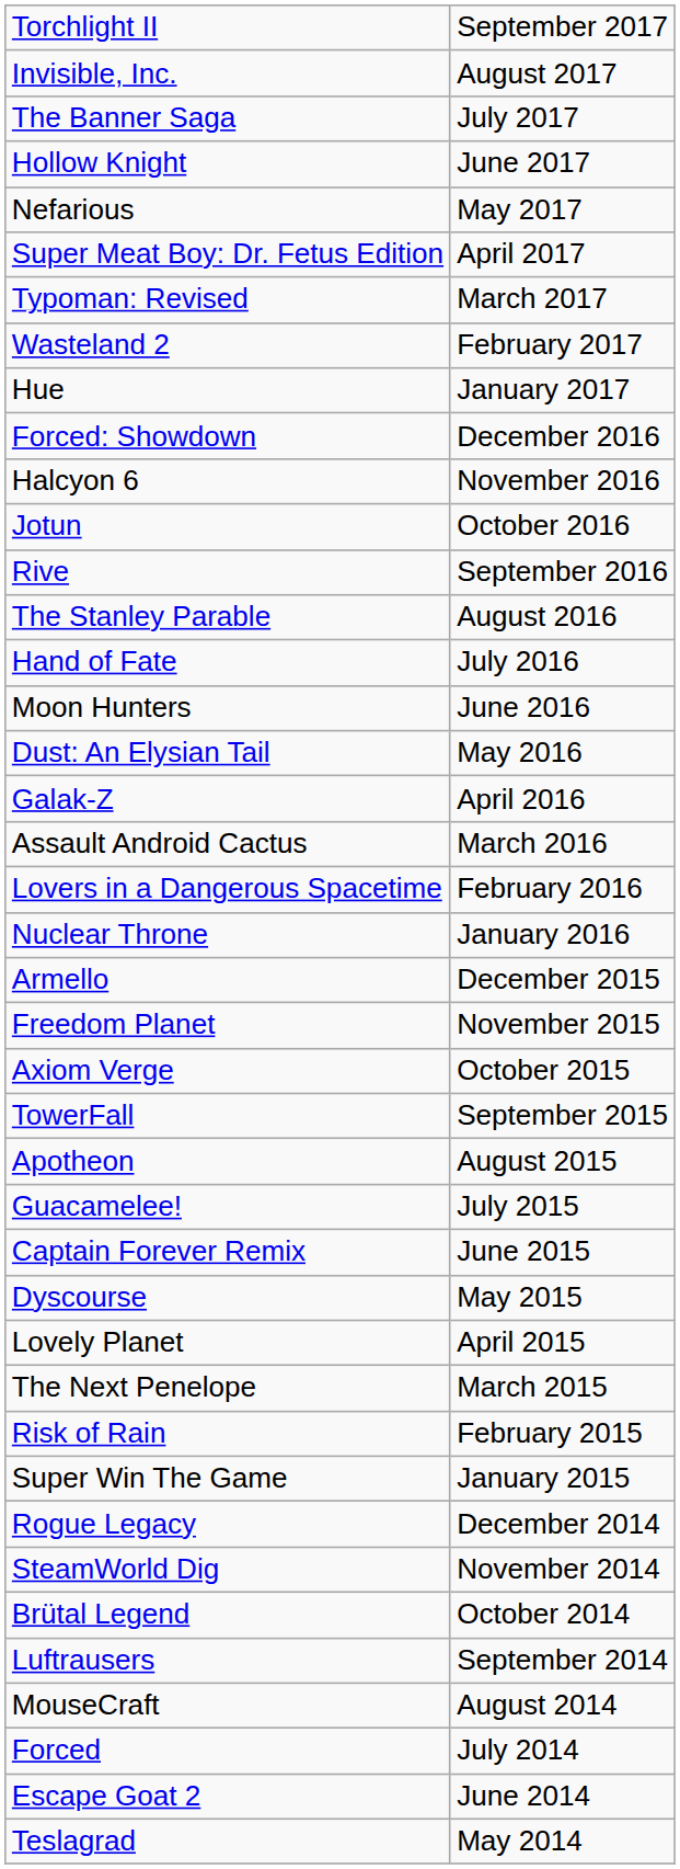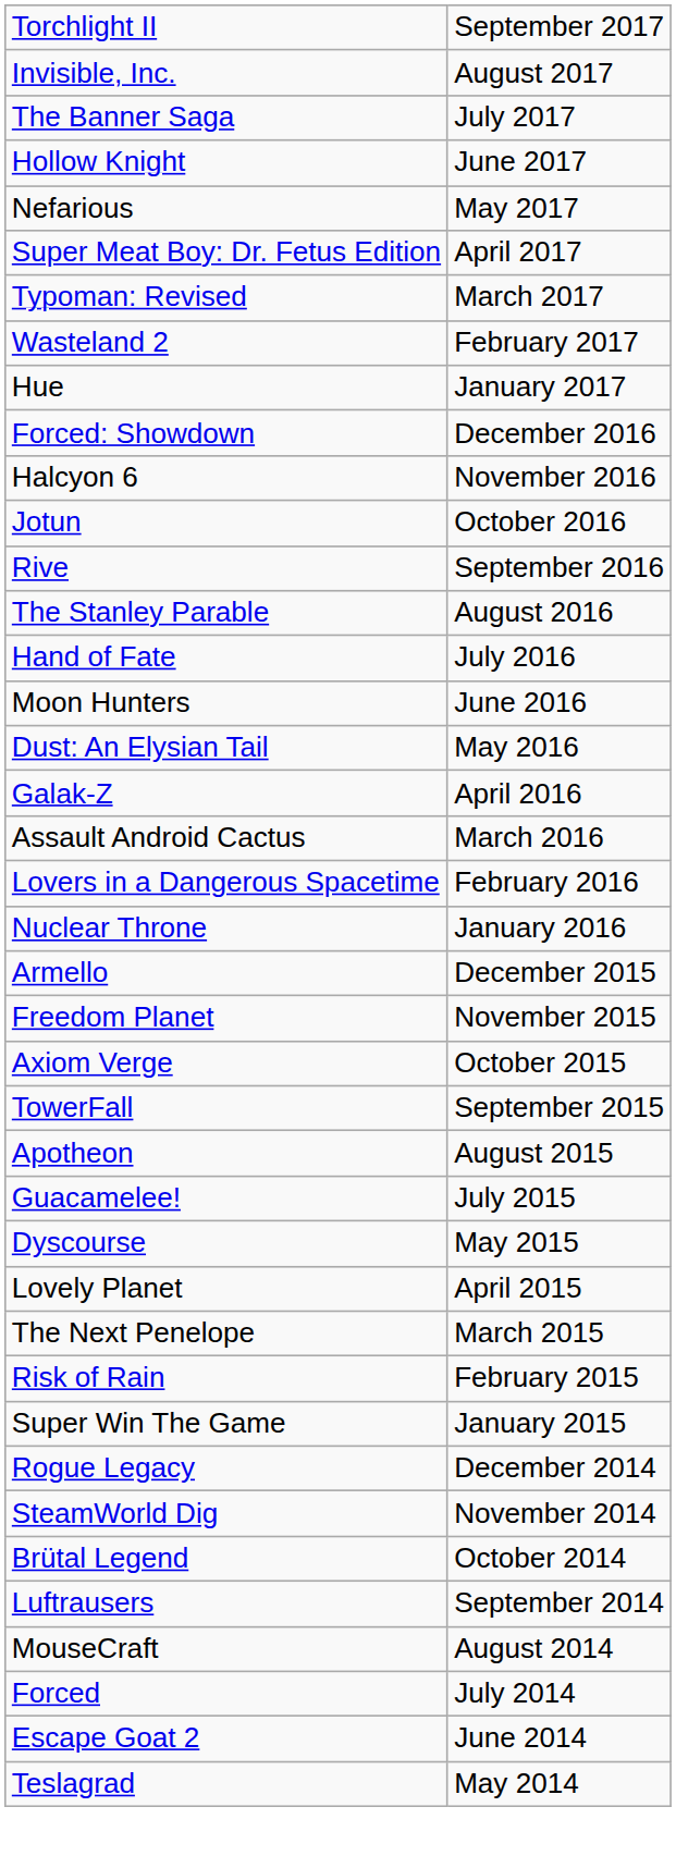 <table class="wikitable">
 <tr>
 <td><a href='#'>Torchlight II</a></td>
 <td>September 2017</td>
 </tr>
 <tr>
 <td><a href='#'>Invisible, Inc.</a></td>
 <td>August 2017</td>
 </tr>
 <tr>
 <td><a href='#'>The Banner Saga</a></td>
 <td>July 2017</td>
 </tr>
 <tr>
 <td><a href='#'>Hollow Knight</a></td>
 <td>June 2017</td>
 </tr>
 <tr>
 <td>Nefarious</td>
 <td>May 2017</td>
 </tr>
 <tr>
 <td><a href='#'>Super Meat Boy: Dr. Fetus Edition</a></td>
 <td>April 2017</td>
 </tr>
 <tr>
 <td><a href='#'>Typoman: Revised</a></td>
 <td>March 2017</td>
 </tr>
 <tr>
 <td><a href='#'>Wasteland 2</a></td>
 <td>February 2017</td>
 </tr>
 <tr>
 <td>Hue</td>
 <td>January 2017</td>
 </tr>
 <tr>
 <td><a href='#'>Forced: Showdown</a></td>
 <td>December 2016</td>
 </tr>
 <tr>
 <td>Halcyon 6</td>
 <td>November 2016</td>
 </tr>
 <tr>
 <td><a href='#'>Jotun</a></td>
 <td>October 2016</td>
 </tr>
 <tr>
 <td><a href='#'>Rive</a></td>
 <td>September 2016</td>
 </tr>
 <tr>
 <td><a href='#'>The Stanley Parable</a></td>
 <td>August 2016</td>
 </tr>
 <tr>
 <td><a href='#'>Hand of Fate</a></td>
 <td>July 2016</td>
 </tr>
 <tr>
 <td>Moon Hunters</td>
 <td>June 2016</td>
 </tr>
 <tr>
 <td><a href='#'>Dust: An Elysian Tail</a></td>
 <td>May 2016</td>
 </tr>
 <tr>
 <td><a href='#'>Galak-Z</a></td>
 <td>April 2016</td>
 </tr>
 <tr>
 <td>Assault Android Cactus</td>
 <td>March 2016</td>
 </tr>
 <tr>
 <td><a href='#'>Lovers in a Dangerous Spacetime</a></td>
 <td>February 2016</td>
 </tr>
 <tr>
 <td><a href='#'>Nuclear Throne</a></td>
 <td>January 2016</td>
 </tr>
 <tr>
 <td><a href='#'>Armello</a></td>
 <td>December 2015</td>
 </tr>
 <tr>
 <td><a href='#'>Freedom Planet</a></td>
 <td>November 2015</td>
 </tr>
 <tr>
 <td><a href='#'>Axiom Verge</a></td>
 <td>October 2015</td>
 </tr>
 <tr>
 <td><a href='#'>TowerFall</a></td>
 <td>September 2015</td>
 </tr>
 <tr>
 <td><a href='#'>Apotheon</a></td>
 <td>August 2015</td>
 </tr>
 <tr>
 <td><a href='#'>Guacamelee!</a></td>
 <td>July 2015</td>
 </tr>
 <tr>
-<td><a href='#'>Captain Forever Remix</a></td>
-<td>June 2015</td>
-</tr>
-<tr>
 <td><a href='#'>Dyscourse</a></td>
 <td>May 2015</td>
 </tr>
 <tr>
 <td>Lovely Planet</td>
 <td>April 2015</td>
 </tr>
 <tr>
 <td>The Next Penelope</td>
 <td>March 2015</td>
 </tr>
 <tr>
 <td><a href='#'>Risk of Rain</a></td>
 <td>February 2015</td>
 </tr>
 <tr>
 <td>Super Win The Game</td>
 <td>January 2015</td>
 </tr>
 <tr>
 <td><a href='#'>Rogue Legacy</a></td>
 <td>December 2014</td>
 </tr>
 <tr>
 <td><a href='#'>SteamWorld Dig</a></td>
 <td>November 2014</td>
 </tr>
 <tr>
 <td><a href='#'>Brütal Legend</a></td>
 <td>October 2014</td>
 </tr>
 <tr>
 <td><a href='#'>Luftrausers</a></td>
 <td>September 2014</td>
 </tr>
 <tr>
 <td>MouseCraft</td>
 <td>August 2014</td>
 </tr>
 <tr>
 <td><a href='#'>Forced</a></td>
 <td>July 2014</td>
 </tr>
 <tr>
 <td><a href='#'>Escape Goat 2</a></td>
 <td>June 2014</td>
 </tr>
 <tr>
 <td><a href='#'>Teslagrad</a></td>
 <td>May 2014</td>
 </tr>
 </table>
